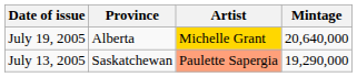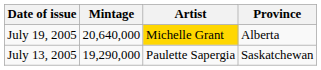 <table class="wikitable">
 <tr>
 <th>Date of issue</th>
+<th>Mintage</th>
+<th>Artist</th>
 <th>Province</th>
-<th>Artist</th>
-<th>Mintage</th>
 </tr>
 <tr>
 <td>July 19, 2005</td>
+<td>20,640,000</td>
+<td style="background: gold;">Michelle Grant</td>
 <td>Alberta</td>
-<td style="background: gold;">Michelle Grant</td>
-<td>20,640,000</td>
 </tr>
 <tr>
 <td>July 13, 2005</td>
+<td>19,290,000</td>
+<td>Paulette Sapergia</td>
 <td>Saskatchewan</td>
-<td style="background: lightsalmon;">Paulette Sapergia</td>
-<td>19,290,000</td>
 </tr>
 </table>
